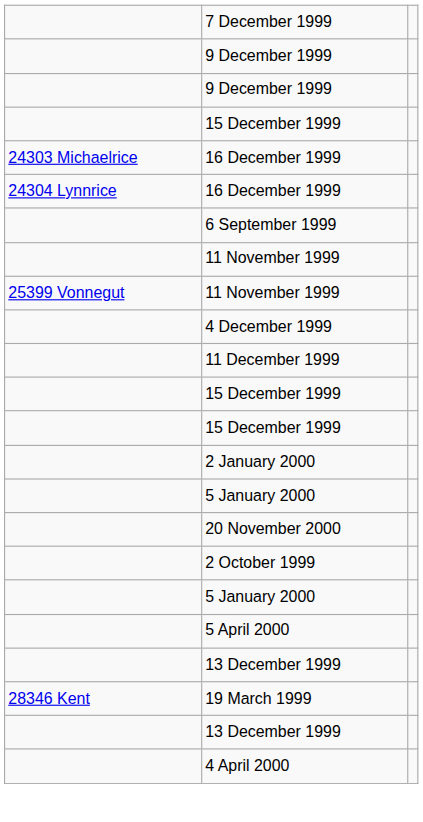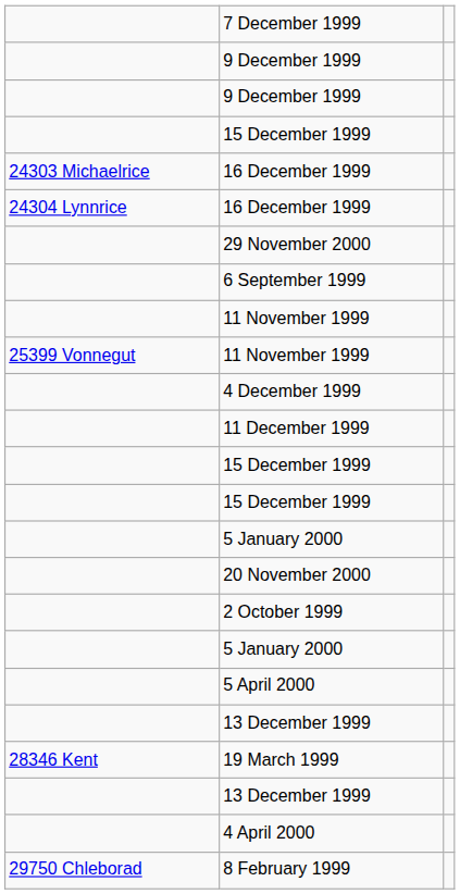 <table class="wikitable" style="font-size: 89%; float: left; width: 26em; margin-right: 1em; line-height: 1.65em">
 <tr>
 <td></td>
 <td>7 December 1999</td>
 <td><small></small></td>
 </tr>
 <tr>
 <td></td>
 <td>9 December 1999</td>
 <td><small></small></td>
 </tr>
 <tr>
 <td></td>
 <td>9 December 1999</td>
 <td><small></small></td>
 </tr>
 <tr>
 <td></td>
 <td>15 December 1999</td>
 <td><small></small></td>
 </tr>
 <tr>
 <td><a href='#'>24303 Michaelrice</a></td>
 <td>16 December 1999</td>
 <td><small></small></td>
 </tr>
 <tr>
 <td><a href='#'>24304 Lynnrice</a></td>
 <td>16 December 1999</td>
+<td><small></small></td>
+</tr>
+<tr>
+<td></td>
+<td>29 November 2000</td>
 <td><small></small></td>
 </tr>
 <tr>
 <td></td>
 <td>6 September 1999</td>
 <td><small></small></td>
 </tr>
 <tr>
 <td></td>
 <td>11 November 1999</td>
 <td><small></small></td>
 </tr>
 <tr>
 <td><a href='#'>25399 Vonnegut</a></td>
 <td>11 November 1999</td>
 <td><small></small></td>
 </tr>
 <tr>
 <td></td>
 <td>4 December 1999</td>
 <td><small></small></td>
 </tr>
 <tr>
 <td></td>
 <td>11 December 1999</td>
 <td><small></small></td>
 </tr>
 <tr>
 <td></td>
 <td>15 December 1999</td>
 <td><small></small></td>
 </tr>
 <tr>
 <td></td>
 <td>15 December 1999</td>
-<td><small></small></td>
-</tr>
-<tr>
-<td></td>
-<td>2 January 2000</td>
 <td><small></small></td>
 </tr>
 <tr>
 <td></td>
 <td>5 January 2000</td>
 <td><small></small></td>
 </tr>
 <tr>
 <td></td>
 <td>20 November 2000</td>
 <td><small></small></td>
 </tr>
 <tr>
 <td></td>
 <td>2 October 1999</td>
 <td><small></small></td>
 </tr>
 <tr>
 <td></td>
 <td>5 January 2000</td>
 <td><small></small></td>
 </tr>
 <tr>
 <td></td>
 <td>5 April 2000</td>
 <td><small></small></td>
 </tr>
 <tr>
 <td></td>
 <td>13 December 1999</td>
 <td><small></small></td>
 </tr>
 <tr>
 <td><a href='#'>28346 Kent</a></td>
 <td>19 March 1999</td>
 <td><small></small></td>
 </tr>
 <tr>
 <td></td>
 <td>13 December 1999</td>
 <td><small></small></td>
 </tr>
 <tr>
 <td></td>
 <td>4 April 2000</td>
 <td><small></small></td>
 </tr>
+<tr>
+<td><a href='#'>29750 Chleborad</a></td>
+<td>8 February 1999</td>
+<td><small></small></td>
+</tr>
 </table>
